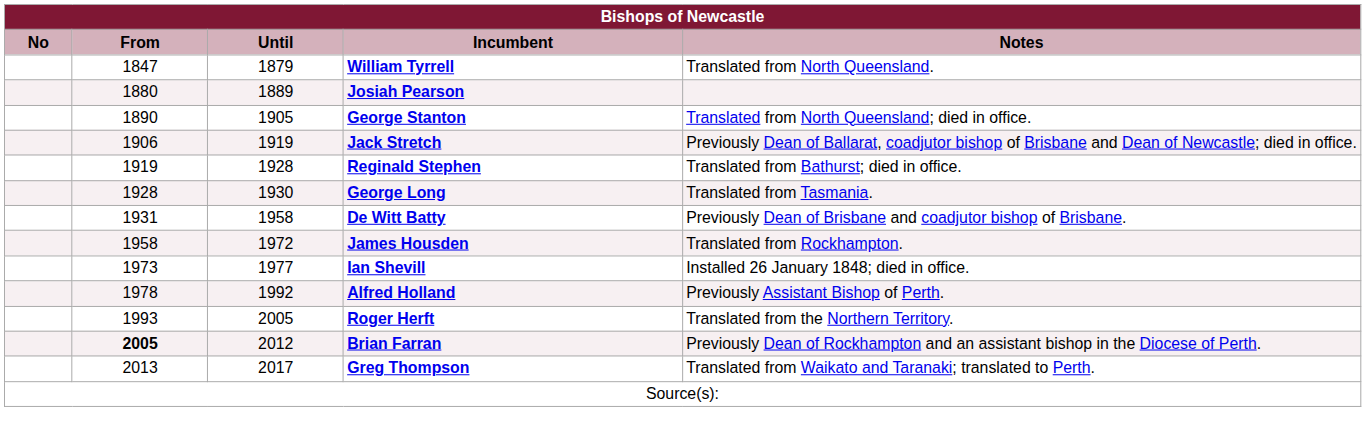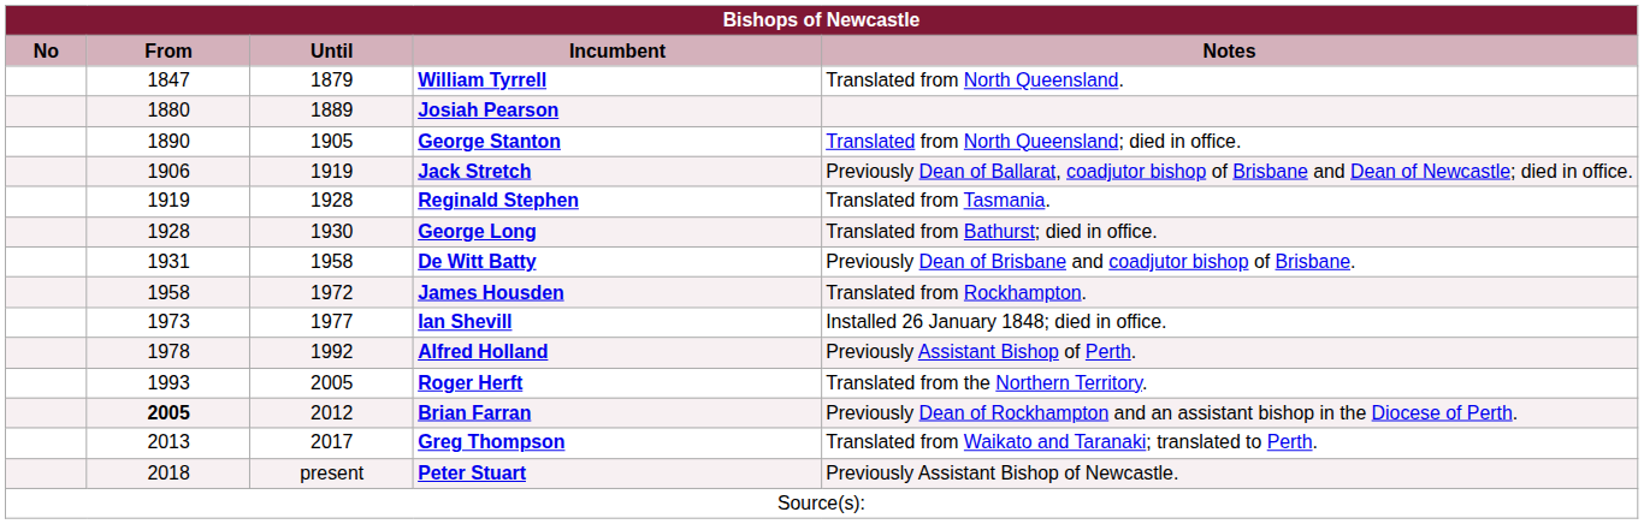 <table class="wikitable">
 <tr>
 <th colspan="5" style="background-color: #7F1734; color: white;">Bishops of Newcastle</th>
 </tr>
 <tr>
 <th style="background-color: #D4B1BB; width: 5%;">No</th>
 <th style="background-color: #D4B1BB; width: 10%;">From</th>
 <th style="background-color: #D4B1BB; width: 10%;">Until</th>
 <th style="background-color: #D4B1BB; width: 25%;">Incumbent</th>
 <th style="background-color: #D4B1BB; width: 50%;">Notes</th>
 </tr>
 <tr valign="top" style="background-color: white;">
 <td style="text-align: center;"></td>
 <td style="text-align: center;">1847</td>
 <td style="text-align: center;">1879</td>
 <td><strong><a href='#'>William Tyrrell</a></strong></td>
 <td>Translated from <a href='#'>North Queensland</a>.</td>
 </tr>
 <tr valign="top" style="background-color: #F7F0F2;">
 <td style="text-align: center;"></td>
 <td style="text-align: center;">1880</td>
 <td style="text-align: center;">1889</td>
 <td><strong><a href='#'>Josiah Pearson</a></strong></td>
 <td></td>
 </tr>
 <tr valign="top" style="background-color: white;">
 <td style="text-align: center;"></td>
 <td style="text-align: center;">1890</td>
 <td style="text-align: center;">1905</td>
 <td><strong><a href='#'>George Stanton</a></strong></td>
 <td><a href='#'>Translated</a> from <a href='#'>North Queensland</a>; died in office.</td>
 </tr>
 <tr valign="top" style="background-color: #F7F0F2;">
 <td style="text-align: center;"></td>
 <td style="text-align: center;">1906</td>
 <td style="text-align: center;">1919</td>
 <td><strong><a href='#'>Jack Stretch</a></strong></td>
 <td>Previously <a href='#'>Dean of Ballarat</a>, <a href='#'>coadjutor bishop</a> of <a href='#'>Brisbane</a> and <a href='#'>Dean of Newcastle</a>; died in office.</td>
 </tr>
 <tr valign="top" style="background-color: white;">
 <td style="text-align: center;"></td>
 <td style="text-align: center;">1919</td>
 <td style="text-align: center;">1928</td>
 <td><strong><a href='#'>Reginald Stephen</a></strong></td>
-<td>Translated from <a href='#'>Bathurst</a>; died in office.</td>
+<td>Translated from <a href='#'>Tasmania</a>.</td>
 </tr>
 <tr valign="top" style="background-color: #F7F0F2;">
 <td style="text-align: center;"></td>
 <td style="text-align: center;">1928</td>
 <td style="text-align: center;">1930</td>
 <td><strong><a href='#'>George Long</a></strong></td>
-<td>Translated from <a href='#'>Tasmania</a>.</td>
+<td>Translated from <a href='#'>Bathurst</a>; died in office.</td>
 </tr>
 <tr valign="top" style="background-color: white;">
 <td style="text-align: center;"></td>
 <td style="text-align: center;">1931</td>
 <td style="text-align: center;">1958</td>
 <td><strong><a href='#'>De&nbsp;Witt Batty</a></strong></td>
 <td>Previously <a href='#'>Dean of Brisbane</a> and <a href='#'>coadjutor bishop</a> of <a href='#'>Brisbane</a>.</td>
 </tr>
 <tr valign="top" style="background-color: #F7F0F2;">
 <td style="text-align: center;"></td>
 <td style="text-align: center;">1958</td>
 <td style="text-align: center;">1972</td>
 <td><strong><a href='#'>James Housden</a></strong></td>
 <td>Translated from <a href='#'>Rockhampton</a>.</td>
 </tr>
 <tr valign="top" style="background-color: white;">
 <td style="text-align: center;"></td>
 <td style="text-align: center;">1973</td>
 <td style="text-align: center;">1977</td>
 <td><strong><a href='#'>Ian Shevill</a></strong></td>
 <td>Installed 26 January 1848; died in office.</td>
 </tr>
 <tr valign="top" style="background-color: #F7F0F2;">
 <td style="text-align: center;"></td>
 <td style="text-align: center;">1978</td>
 <td style="text-align: center;">1992</td>
 <td><strong><a href='#'>Alfred Holland</a></strong></td>
 <td>Previously <a href='#'>Assistant Bishop</a> of <a href='#'>Perth</a>.</td>
 </tr>
 <tr valign="top" style="background-color: white;">
 <td style="text-align: center;"></td>
 <td style="text-align: center;">1993</td>
 <td style="text-align: center;">2005</td>
 <td><strong><a href='#'>Roger Herft</a></strong> </td>
 <td>Translated from the <a href='#'>Northern Territory</a>.</td>
 </tr>
 <tr valign="top" style="background-color: #F7F0F2;">
 <td style="text-align: center;"></td>
 <td style="text-align: center;"><strong>2005</strong></td>
 <td style="text-align: center;">2012</td>
 <td><strong><a href='#'>Brian Farran</a></strong></td>
 <td>Previously <a href='#'>Dean of Rockhampton</a> and an assistant bishop in the <a href='#'>Diocese of Perth</a>.</td>
 </tr>
 <tr valign="top" style="background-color: white;">
 <td style="text-align: center;"></td>
 <td style="text-align: center;">2013</td>
 <td style="text-align: center;">2017</td>
 <td><strong><a href='#'>Greg Thompson</a></strong></td>
 <td>Translated from <a href='#'>Waikato and Taranaki</a>; translated to <a href='#'>Perth</a>.</td>
 </tr>
+<tr valign="top" style="background-color: #F7F0F2;">
+<td style="text-align: center;"></td>
+<td style="text-align: center;">2018</td>
+<td style="text-align: center;">present</td>
+<td><strong><a href='#'>Peter Stuart</a></strong></td>
+<td>Previously Assistant Bishop of Newcastle.</td>
+</tr>
 <tr valign="top" style="background-color: white;">
 <td colspan="5" style="text-align: center;">Source(s):</td>
 </tr>
 </table>
